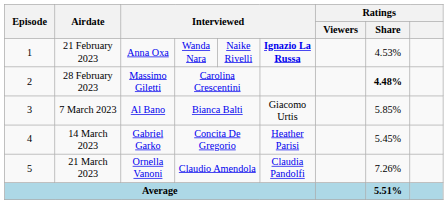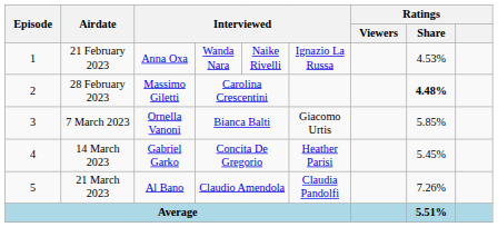 <table class="wikitable" style="font-size:90%; width:70%; text-align:center">
 <tr>
 <th rowspan="2" style="width:5%;">Episode</th>
 <th rowspan="2" style="width:10%;">Airdate</th>
 <th rowspan="2" colspan="4" style="width:20%;">Interviewed</th>
 <th colspan="3">Ratings</th>
 </tr>
 <tr>
 <th style="width:5%;">Viewers</th>
 <th style="width:5%;">Share</th>
 <th style="width:5%;"></th>
 </tr>
 <tr>
 <td>1</td>
 <td>21 February 2023</td>
 <td><a href='#'>Anna Oxa</a></td>
 <td><a href='#'>Wanda Nara</a></td>
 <td><a href='#'>Naike Rivelli</a></td>
-<td><strong><a href='#'>Ignazio La Russa</a></strong></td>
+<td><a href='#'>Ignazio La Russa</a></td>
 <td></td>
 <td>4.53%</td>
 <td></td>
 </tr>
 <tr>
 <td>2</td>
 <td>28 February 2023</td>
 <td><a href='#'>Massimo Giletti</a></td>
 <td colspan="2"><a href='#'>Carolina Crescentini</a></td>
 <td></td>
 <td></td>
 <td><strong>4.48%</strong></td>
 <td></td>
 </tr>
 <tr>
 <td>3</td>
 <td>7 March 2023</td>
-<td><a href='#'>Al Bano</a></td>
+<td><a href='#'>Ornella Vanoni</a></td>
 <td colspan="2"><a href='#'>Bianca Balti</a></td>
 <td>Giacomo Urtis</td>
 <td></td>
 <td>5.85%</td>
 <td></td>
 </tr>
 <tr>
 <td>4</td>
 <td>14 March 2023</td>
 <td><a href='#'>Gabriel Garko</a></td>
 <td colspan="2"><a href='#'>Concita De Gregorio</a></td>
 <td><a href='#'>Heather Parisi</a></td>
 <td></td>
 <td>5.45%</td>
 <td></td>
 </tr>
 <tr>
 <td>5</td>
 <td>21 March 2023</td>
-<td><a href='#'>Ornella Vanoni</a></td>
+<td><a href='#'>Al Bano</a></td>
 <td colspan="2"><a href='#'>Claudio Amendola</a></td>
 <td><a href='#'>Claudia Pandolfi</a></td>
 <td></td>
 <td>7.26%</td>
 <td></td>
 </tr>
 <tr>
 <td colspan="6" style="background:lightblue"><strong>Average</strong></td>
 <td style="background:lightblue"><strong>  </strong></td>
 <td style="background:lightblue"><strong> 5.51%</strong></td>
 <td style="background:lightblue"><strong> </strong></td>
 </tr>
 </table>
